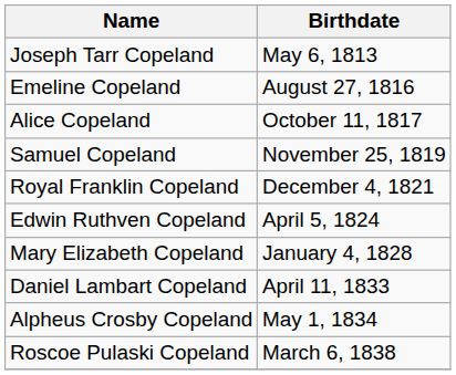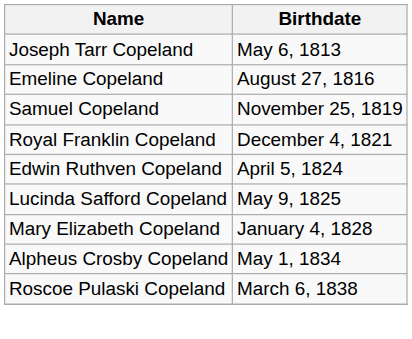 <table class="wikitable" border="1">
 <tr>
 <th>Name</th>
 <th>Birthdate</th>
 </tr>
 <tr>
 <td>Joseph Tarr Copeland</td>
 <td>May 6, 1813</td>
 </tr>
 <tr>
 <td>Emeline Copeland</td>
 <td>August 27, 1816</td>
 </tr>
 <tr>
-<td>Alice Copeland</td>
-<td>October 11, 1817</td>
-</tr>
-<tr>
 <td>Samuel Copeland</td>
 <td>November 25, 1819</td>
 </tr>
 <tr>
 <td>Royal Franklin Copeland</td>
 <td>December 4, 1821</td>
 </tr>
 <tr>
 <td>Edwin Ruthven Copeland</td>
 <td>April 5, 1824</td>
 </tr>
 <tr>
+<td>Lucinda Safford Copeland</td>
+<td>May 9, 1825</td>
+</tr>
+<tr>
 <td>Mary Elizabeth Copeland</td>
 <td>January 4, 1828</td>
-</tr>
-<tr>
-<td>Daniel Lambart Copeland</td>
-<td>April 11, 1833</td>
 </tr>
 <tr>
 <td>Alpheus Crosby Copeland</td>
 <td>May 1, 1834</td>
 </tr>
 <tr>
 <td>Roscoe Pulaski Copeland</td>
 <td>March 6, 1838</td>
 </tr>
 <tr>
 </tr>
 </table>
